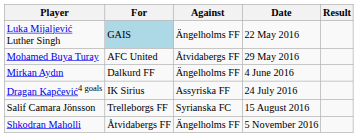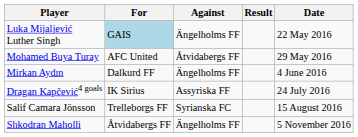 <table class="wikitable sortable">
 <tr>
 <th>Player</th>
 <th>For</th>
 <th>Against</th>
+<th align=center>Result</th>
 <th>Date</th>
-<th align=center>Result</th>
 </tr>
 <tr>
 <td> <a href='#'>Luka Mijaljević</a><br> Luther Singh</td>
 <td style="background: lightblue;">GAIS</td>
 <td>Ängelholms FF</td>
+<td align=center></td>
 <td>22 May 2016</td>
-<td align=center></td>
 </tr>
 <tr>
 <td> <a href='#'>Mohamed Buya Turay</a></td>
 <td>AFC United</td>
 <td>Åtvidabergs FF</td>
+<td align=center></td>
 <td>29 May 2016</td>
-<td align=center></td>
 </tr>
 <tr>
 <td> <a href='#'>Mirkan Aydın</a></td>
 <td>Dalkurd FF</td>
 <td>Ängelholms FF</td>
+<td align=center></td>
 <td>4 June 2016</td>
-<td align=center></td>
 </tr>
 <tr>
 <td> <a href='#'>Dragan Kapčević</a><sup>4 goals</sup></td>
 <td>IK Sirius</td>
 <td>Assyriska FF</td>
+<td align=center></td>
 <td>24 July 2016</td>
-<td align=center></td>
 </tr>
 <tr>
 <td> Salif Camara Jönsson</td>
 <td>Trelleborgs FF</td>
 <td>Syrianska FC</td>
+<td align=center></td>
 <td>15 August 2016</td>
-<td align=center></td>
 </tr>
 <tr>
 <td> <a href='#'>Shkodran Maholli</a></td>
 <td>Åtvidabergs FF</td>
 <td>Ängelholms FF</td>
+<td align=center></td>
 <td>5 November 2016</td>
-<td align=center></td>
 </tr>
 </table>
